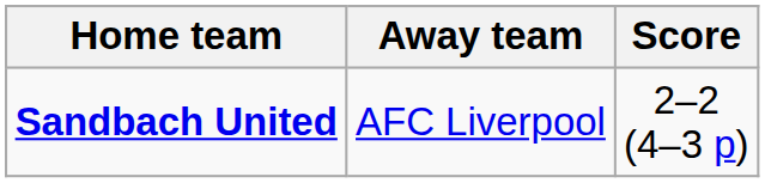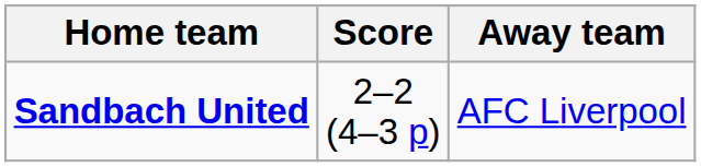 <table class="wikitable" style="text-align: center">
 <tr>
 <th>Home team</th>
+<th>Score</th>
 <th>Away team</th>
-<th>Score</th>
 </tr>
 <tr>
 <td><strong><a href='#'>Sandbach United</a></strong></td>
+<td>2–2<br>(4–3 <a href='#'>p</a>)</td>
 <td><a href='#'>AFC Liverpool</a></td>
-<td>2–2<br>(4–3 <a href='#'>p</a>)</td>
 </tr>
 </table>
